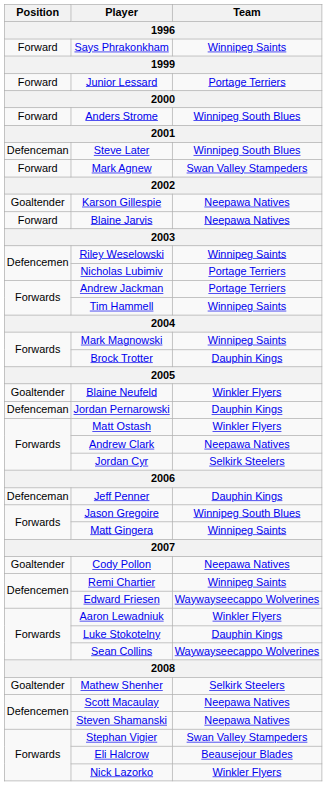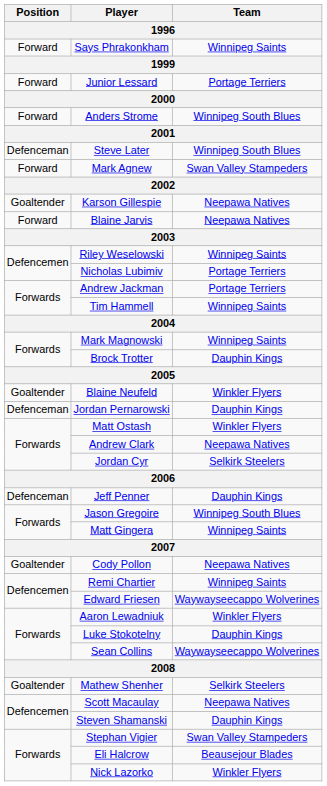 <table class="wikitable" style="text-align:center">
 <tr>
 <th>Position</th>
 <th>Player</th>
 <th>Team</th>
 </tr>
 <tr align="center">
 <th colspan="6">1996</th>
 </tr>
 <tr>
 <td>Forward</td>
 <td><a href='#'>Says Phrakonkham</a></td>
 <td><a href='#'>Winnipeg Saints</a></td>
 </tr>
 <tr>
 <th colspan="6">1999</th>
 </tr>
 <tr>
 <td>Forward</td>
 <td><a href='#'>Junior Lessard</a></td>
 <td><a href='#'>Portage Terriers</a></td>
 </tr>
 <tr>
 <th colspan="6">2000</th>
 </tr>
 <tr>
 <td>Forward</td>
 <td><a href='#'>Anders Strome</a></td>
 <td><a href='#'>Winnipeg South Blues</a></td>
 </tr>
 <tr>
 <th colspan="6">2001</th>
 </tr>
 <tr>
 <td>Defenceman</td>
 <td><a href='#'>Steve Later</a></td>
 <td><a href='#'>Winnipeg South Blues</a></td>
 </tr>
 <tr>
 <td>Forward</td>
 <td><a href='#'>Mark Agnew</a></td>
 <td><a href='#'>Swan Valley Stampeders</a></td>
 </tr>
 <tr>
 <th colspan="6">2002</th>
 </tr>
 <tr>
 <td>Goaltender</td>
 <td><a href='#'>Karson Gillespie</a></td>
 <td><a href='#'>Neepawa Natives</a></td>
 </tr>
 <tr>
 <td>Forward</td>
 <td><a href='#'>Blaine Jarvis</a></td>
 <td><a href='#'>Neepawa Natives</a></td>
 </tr>
 <tr>
 <th colspan="6">2003</th>
 </tr>
 <tr>
 <td rowspan="2">Defencemen</td>
 <td><a href='#'>Riley Weselowski</a></td>
 <td><a href='#'>Winnipeg Saints</a></td>
 </tr>
 <tr>
 <td><a href='#'>Nicholas Lubimiv</a></td>
 <td><a href='#'>Portage Terriers</a></td>
 </tr>
 <tr>
 <td rowspan="2">Forwards</td>
 <td><a href='#'>Andrew Jackman</a></td>
 <td><a href='#'>Portage Terriers</a></td>
 </tr>
 <tr>
 <td><a href='#'>Tim Hammell</a></td>
 <td><a href='#'>Winnipeg Saints</a></td>
 </tr>
 <tr>
 <th colspan="6">2004</th>
 </tr>
 <tr>
 <td rowspan="2">Forwards</td>
 <td><a href='#'>Mark Magnowski</a></td>
 <td><a href='#'>Winnipeg Saints</a></td>
 </tr>
 <tr>
 <td><a href='#'>Brock Trotter</a></td>
 <td><a href='#'>Dauphin Kings</a></td>
 </tr>
 <tr>
 <th colspan="6">2005</th>
 </tr>
 <tr>
 <td>Goaltender</td>
 <td><a href='#'>Blaine Neufeld</a></td>
 <td><a href='#'>Winkler Flyers</a></td>
 </tr>
 <tr>
 <td>Defenceman</td>
 <td><a href='#'>Jordan Pernarowski</a></td>
 <td><a href='#'>Dauphin Kings</a></td>
 </tr>
 <tr>
 <td rowspan="3">Forwards</td>
 <td><a href='#'>Matt Ostash</a></td>
 <td><a href='#'>Winkler Flyers</a></td>
 </tr>
 <tr>
 <td><a href='#'>Andrew Clark</a></td>
 <td><a href='#'>Neepawa Natives</a></td>
 </tr>
 <tr>
 <td><a href='#'>Jordan Cyr</a></td>
 <td><a href='#'>Selkirk Steelers</a></td>
 </tr>
 <tr>
 <th colspan="6">2006</th>
 </tr>
 <tr>
 <td>Defenceman</td>
 <td><a href='#'>Jeff Penner</a></td>
 <td><a href='#'>Dauphin Kings</a></td>
 </tr>
 <tr>
 <td rowspan="2">Forwards</td>
 <td><a href='#'>Jason Gregoire</a></td>
 <td><a href='#'>Winnipeg South Blues</a></td>
 </tr>
 <tr>
 <td><a href='#'>Matt Gingera</a></td>
 <td><a href='#'>Winnipeg Saints</a></td>
 </tr>
 <tr>
 <th colspan="6">2007</th>
 </tr>
 <tr>
 <td>Goaltender</td>
 <td><a href='#'>Cody Pollon</a></td>
 <td><a href='#'>Neepawa Natives</a></td>
 </tr>
 <tr>
 <td rowspan="2">Defencemen</td>
 <td><a href='#'>Remi Chartier</a></td>
 <td><a href='#'>Winnipeg Saints</a></td>
 </tr>
 <tr>
 <td><a href='#'>Edward Friesen</a></td>
 <td><a href='#'>Waywayseecappo Wolverines</a></td>
 </tr>
 <tr>
 <td rowspan="3">Forwards</td>
 <td><a href='#'>Aaron Lewadniuk</a></td>
 <td><a href='#'>Winkler Flyers</a></td>
 </tr>
 <tr>
 <td><a href='#'>Luke Stokotelny</a></td>
 <td><a href='#'>Dauphin Kings</a></td>
 </tr>
 <tr>
 <td><a href='#'>Sean Collins</a></td>
 <td><a href='#'>Waywayseecappo Wolverines</a></td>
 </tr>
 <tr>
 <th colspan="6">2008</th>
 </tr>
 <tr>
 <td>Goaltender</td>
 <td><a href='#'>Mathew Shenher</a></td>
 <td><a href='#'>Selkirk Steelers</a></td>
 </tr>
 <tr>
 <td rowspan="2">Defencemen</td>
 <td><a href='#'>Scott Macaulay</a></td>
 <td><a href='#'>Neepawa Natives</a></td>
 </tr>
 <tr>
 <td><a href='#'>Steven Shamanski</a></td>
-<td><a href='#'>Neepawa Natives</a></td>
+<td><a href='#'>Dauphin Kings</a></td>
 </tr>
 <tr>
 <td rowspan="3">Forwards</td>
 <td><a href='#'>Stephan Vigier</a></td>
 <td><a href='#'>Swan Valley Stampeders</a></td>
 </tr>
 <tr>
 <td><a href='#'>Eli Halcrow</a></td>
 <td><a href='#'>Beausejour Blades</a></td>
 </tr>
 <tr>
 <td><a href='#'>Nick Lazorko</a></td>
 <td><a href='#'>Winkler Flyers</a></td>
 </tr>
 </table>
